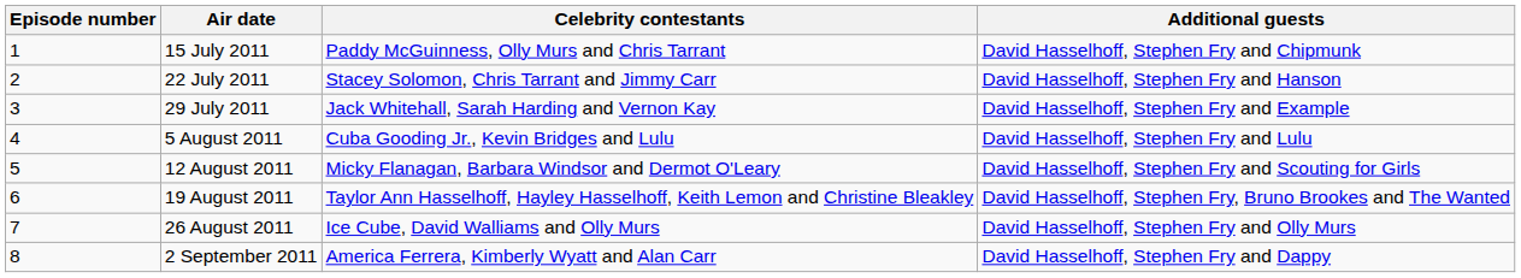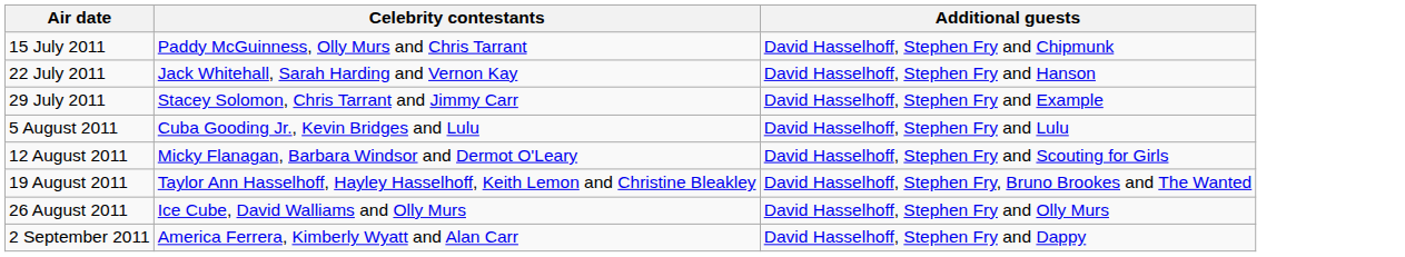 <table class="wikitable">
 <tr>
-<th>Episode number</th>
 <th>Air date</th>
 <th>Celebrity contestants</th>
 <th>Additional guests</th>
 </tr>
 <tr>
-<td>1</td>
 <td>15 July 2011</td>
 <td><a href='#'>Paddy McGuinness</a>, <a href='#'>Olly Murs</a> and <a href='#'>Chris Tarrant</a></td>
 <td><a href='#'>David Hasselhoff</a>, <a href='#'>Stephen Fry</a> and <a href='#'>Chipmunk</a></td>
 </tr>
 <tr>
-<td>2</td>
 <td>22 July 2011</td>
-<td><a href='#'>Stacey Solomon</a>, <a href='#'>Chris Tarrant</a> and <a href='#'>Jimmy Carr</a></td>
+<td><a href='#'>Jack Whitehall</a>, <a href='#'>Sarah Harding</a> and <a href='#'>Vernon Kay</a></td>
 <td><a href='#'>David Hasselhoff</a>, <a href='#'>Stephen Fry</a> and <a href='#'>Hanson</a></td>
 </tr>
 <tr>
-<td>3</td>
 <td>29 July 2011</td>
-<td><a href='#'>Jack Whitehall</a>, <a href='#'>Sarah Harding</a> and <a href='#'>Vernon Kay</a></td>
+<td><a href='#'>Stacey Solomon</a>, <a href='#'>Chris Tarrant</a> and <a href='#'>Jimmy Carr</a></td>
 <td><a href='#'>David Hasselhoff</a>, <a href='#'>Stephen Fry</a> and <a href='#'>Example</a></td>
 </tr>
 <tr>
-<td>4</td>
 <td>5 August 2011</td>
 <td><a href='#'>Cuba Gooding Jr.</a>, <a href='#'>Kevin Bridges</a> and <a href='#'>Lulu</a></td>
 <td><a href='#'>David Hasselhoff</a>, <a href='#'>Stephen Fry</a> and <a href='#'>Lulu</a></td>
 </tr>
 <tr>
-<td>5</td>
 <td>12 August 2011</td>
 <td><a href='#'>Micky Flanagan</a>, <a href='#'>Barbara Windsor</a> and <a href='#'>Dermot O'Leary</a></td>
 <td><a href='#'>David Hasselhoff</a>, <a href='#'>Stephen Fry</a> and <a href='#'>Scouting for Girls</a></td>
 </tr>
 <tr>
-<td>6</td>
 <td>19 August 2011</td>
 <td><a href='#'>Taylor Ann Hasselhoff</a>, <a href='#'>Hayley Hasselhoff</a>, <a href='#'>Keith Lemon</a> and <a href='#'>Christine Bleakley</a></td>
 <td><a href='#'>David Hasselhoff</a>, <a href='#'>Stephen Fry</a>, <a href='#'>Bruno Brookes</a> and <a href='#'>The Wanted</a></td>
 </tr>
 <tr>
-<td>7</td>
 <td>26 August 2011</td>
 <td><a href='#'>Ice Cube</a>, <a href='#'>David Walliams</a> and <a href='#'>Olly Murs</a></td>
 <td><a href='#'>David Hasselhoff</a>, <a href='#'>Stephen Fry</a> and <a href='#'>Olly Murs</a></td>
 </tr>
 <tr>
-<td>8</td>
 <td>2 September 2011</td>
 <td><a href='#'>America Ferrera</a>, <a href='#'>Kimberly Wyatt</a> and <a href='#'>Alan Carr</a></td>
 <td><a href='#'>David Hasselhoff</a>, <a href='#'>Stephen Fry</a> and <a href='#'>Dappy</a></td>
 </tr>
 </table>
